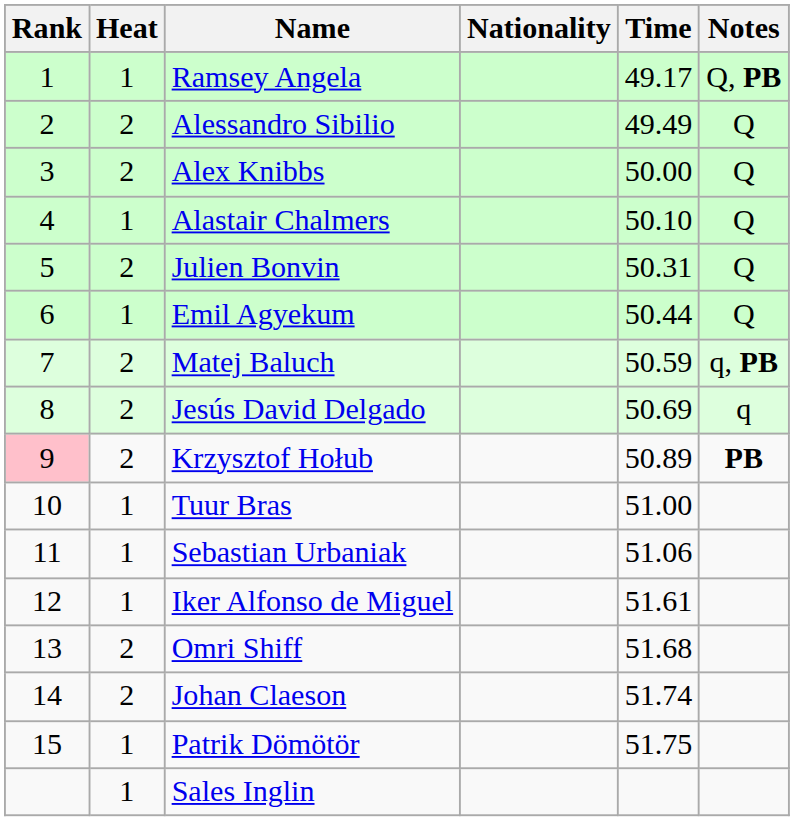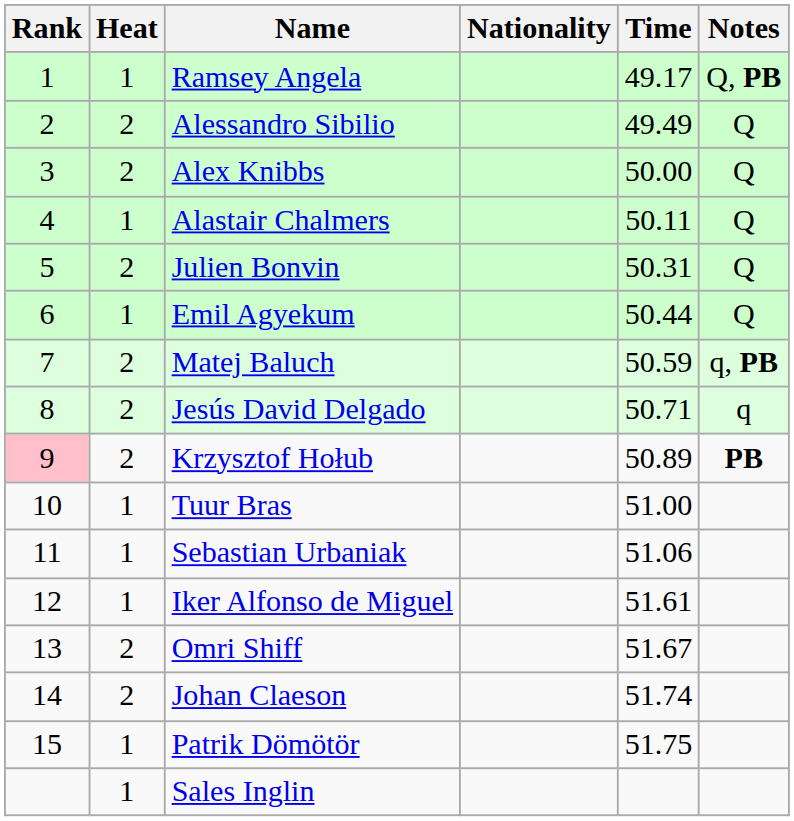 <table class="wikitable sortable" style="text-align:center;">
 <tr>
 <th>Rank</th>
 <th>Heat</th>
 <th>Name</th>
 <th>Nationality</th>
 <th>Time</th>
 <th>Notes</th>
 </tr>
 <tr bgcolor=ccffcc>
 <td>1</td>
 <td>1</td>
 <td align=left><a href='#'>Ramsey Angela</a></td>
 <td align=left></td>
 <td>49.17</td>
 <td>Q, <strong>PB</strong></td>
 </tr>
 <tr bgcolor=ccffcc>
 <td>2</td>
 <td>2</td>
 <td align=left><a href='#'>Alessandro Sibilio</a></td>
 <td align=left></td>
 <td>49.49</td>
 <td>Q</td>
 </tr>
 <tr bgcolor=ccffcc>
 <td>3</td>
 <td>2</td>
 <td align=left><a href='#'>Alex Knibbs</a></td>
 <td align=left></td>
 <td>50.00</td>
 <td>Q</td>
 </tr>
 <tr bgcolor=ccffcc>
 <td>4</td>
 <td>1</td>
 <td align=left><a href='#'>Alastair Chalmers</a></td>
 <td align=left></td>
-<td>50.10</td>
+<td>50.11</td>
 <td>Q</td>
 </tr>
 <tr bgcolor=ccffcc>
 <td>5</td>
 <td>2</td>
 <td align=left><a href='#'>Julien Bonvin</a></td>
 <td align=left></td>
 <td>50.31</td>
 <td>Q</td>
 </tr>
 <tr bgcolor=ccffcc>
 <td>6</td>
 <td>1</td>
 <td align=left><a href='#'>Emil Agyekum</a></td>
 <td align=left></td>
 <td>50.44</td>
 <td>Q</td>
 </tr>
 <tr bgcolor=ddffdd>
 <td>7</td>
 <td>2</td>
 <td align=left><a href='#'>Matej Baluch</a></td>
 <td align=left></td>
 <td>50.59</td>
 <td>q, <strong>PB</strong></td>
 </tr>
 <tr bgcolor=ddffdd>
 <td>8</td>
 <td>2</td>
 <td align=left><a href='#'>Jesús David Delgado</a></td>
 <td align=left></td>
-<td>50.69</td>
+<td>50.71</td>
 <td>q</td>
 </tr>
 <tr>
 <td style="background: pink;">9</td>
 <td>2</td>
 <td align=left><a href='#'>Krzysztof Hołub</a></td>
 <td align=left></td>
 <td>50.89</td>
 <td><strong>PB</strong></td>
 </tr>
 <tr>
 <td>10</td>
 <td>1</td>
 <td align=left><a href='#'>Tuur Bras</a></td>
 <td align=left></td>
 <td>51.00</td>
 <td></td>
 </tr>
 <tr>
 <td>11</td>
 <td>1</td>
 <td align=left><a href='#'>Sebastian Urbaniak</a></td>
 <td align=left></td>
 <td>51.06</td>
 <td></td>
 </tr>
 <tr>
 <td>12</td>
 <td>1</td>
 <td align=left><a href='#'>Iker Alfonso de Miguel</a></td>
 <td align=left></td>
 <td>51.61</td>
 <td></td>
 </tr>
 <tr>
 <td>13</td>
 <td>2</td>
 <td align=left><a href='#'>Omri Shiff</a></td>
 <td align=left></td>
-<td>51.68</td>
+<td>51.67</td>
 <td></td>
 </tr>
 <tr>
 <td>14</td>
 <td>2</td>
 <td align=left><a href='#'>Johan Claeson</a></td>
 <td align=left></td>
 <td>51.74</td>
 <td></td>
 </tr>
 <tr>
 <td>15</td>
 <td>1</td>
 <td align=left><a href='#'>Patrik Dӧmӧtӧr</a></td>
 <td align=left></td>
 <td>51.75</td>
 <td></td>
 </tr>
 <tr>
 <td></td>
 <td>1</td>
 <td align=left><a href='#'>Sales Inglin</a></td>
 <td align=left></td>
 <td></td>
 <td></td>
 </tr>
 </table>
